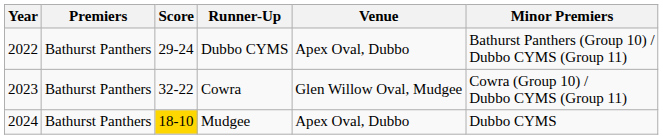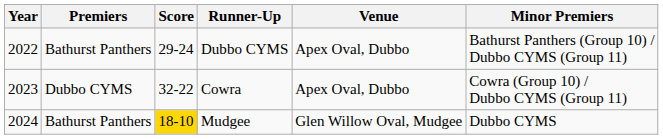 <table class="wikitable">
 <tr>
 <th>Year</th>
 <th>Premiers</th>
 <th>Score</th>
 <th>Runner-Up</th>
 <th>Venue</th>
 <th>Minor Premiers</th>
 </tr>
 <tr>
 <td>2022</td>
 <td> Bathurst Panthers</td>
 <td>29-24</td>
 <td> Dubbo CYMS</td>
 <td>Apex Oval, Dubbo</td>
 <td> Bathurst Panthers (Group 10) /<br> Dubbo CYMS (Group 11)</td>
 </tr>
 <tr>
 <td>2023</td>
-<td> Bathurst Panthers</td>
+<td> Dubbo CYMS</td>
 <td>32-22</td>
 <td> Cowra</td>
-<td>Glen Willow Oval, Mudgee</td>
+<td>Apex Oval, Dubbo</td>
 <td> Cowra (Group 10) /<br> Dubbo CYMS (Group 11)</td>
 </tr>
 <tr>
 <td>2024</td>
 <td> Bathurst Panthers</td>
 <td style="background: gold;">18-10</td>
 <td> Mudgee</td>
-<td>Apex Oval, Dubbo</td>
+<td>Glen Willow Oval, Mudgee</td>
 <td> Dubbo CYMS</td>
 </tr>
 </table>
